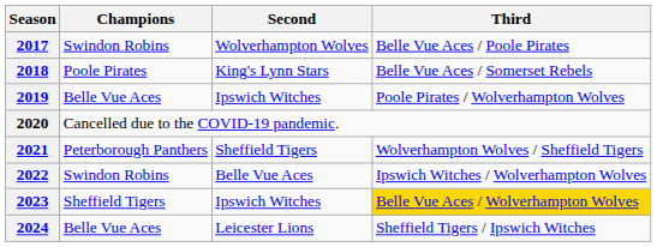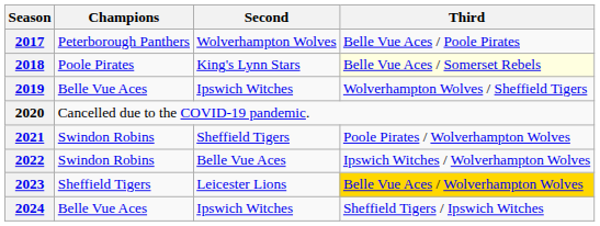 <table class="wikitable" style="font-size: 90%">
 <tr>
 <th>Season</th>
 <th>Champions</th>
 <th>Second</th>
 <th>Third</th>
 </tr>
 <tr>
 <th><a href='#'>2017</a></th>
-<td><a href='#'>Swindon Robins</a></td>
+<td><a href='#'>Peterborough Panthers</a></td>
 <td><a href='#'>Wolverhampton Wolves</a></td>
 <td><a href='#'>Belle Vue Aces</a> / <a href='#'>Poole Pirates</a></td>
 </tr>
 <tr>
 <th><a href='#'>2018</a></th>
 <td><a href='#'>Poole Pirates</a></td>
 <td><a href='#'>King's Lynn Stars</a></td>
-<td><a href='#'>Belle Vue Aces</a> / <a href='#'>Somerset Rebels</a></td>
+<td style="background: lightyellow;"><a href='#'>Belle Vue Aces</a> / <a href='#'>Somerset Rebels</a></td>
 </tr>
 <tr>
 <th><a href='#'>2019</a></th>
 <td><a href='#'>Belle Vue Aces</a></td>
 <td><a href='#'>Ipswich Witches</a></td>
-<td><a href='#'>Poole Pirates</a> / <a href='#'>Wolverhampton Wolves</a></td>
+<td><a href='#'>Wolverhampton Wolves</a> / <a href='#'>Sheffield Tigers</a></td>
 </tr>
 <tr>
 <th>2020</th>
 <td colspan="3">Cancelled due to the <a href='#'>COVID-19 pandemic</a>.</td>
 </tr>
 <tr>
 <th><a href='#'>2021</a></th>
-<td><a href='#'>Peterborough Panthers</a></td>
+<td><a href='#'>Swindon Robins</a></td>
 <td><a href='#'>Sheffield Tigers</a></td>
-<td><a href='#'>Wolverhampton Wolves</a> / <a href='#'>Sheffield Tigers</a></td>
+<td><a href='#'>Poole Pirates</a> / <a href='#'>Wolverhampton Wolves</a></td>
 </tr>
 <tr>
 <th><a href='#'>2022</a></th>
 <td><a href='#'>Swindon Robins</a></td>
 <td><a href='#'>Belle Vue Aces</a></td>
 <td><a href='#'>Ipswich Witches</a> / <a href='#'>Wolverhampton Wolves</a></td>
 </tr>
 <tr>
 <th><a href='#'>2023</a></th>
 <td><a href='#'>Sheffield Tigers</a></td>
-<td><a href='#'>Ipswich Witches</a></td>
+<td><a href='#'>Leicester Lions</a></td>
 <td style="background: gold;"><a href='#'>Belle Vue Aces</a> / <a href='#'>Wolverhampton Wolves</a></td>
 </tr>
 <tr>
 <th><a href='#'>2024</a></th>
 <td><a href='#'>Belle Vue Aces</a></td>
-<td><a href='#'>Leicester Lions</a></td>
+<td><a href='#'>Ipswich Witches</a></td>
 <td><a href='#'>Sheffield Tigers</a> / <a href='#'>Ipswich Witches</a></td>
 </tr>
 </table>
